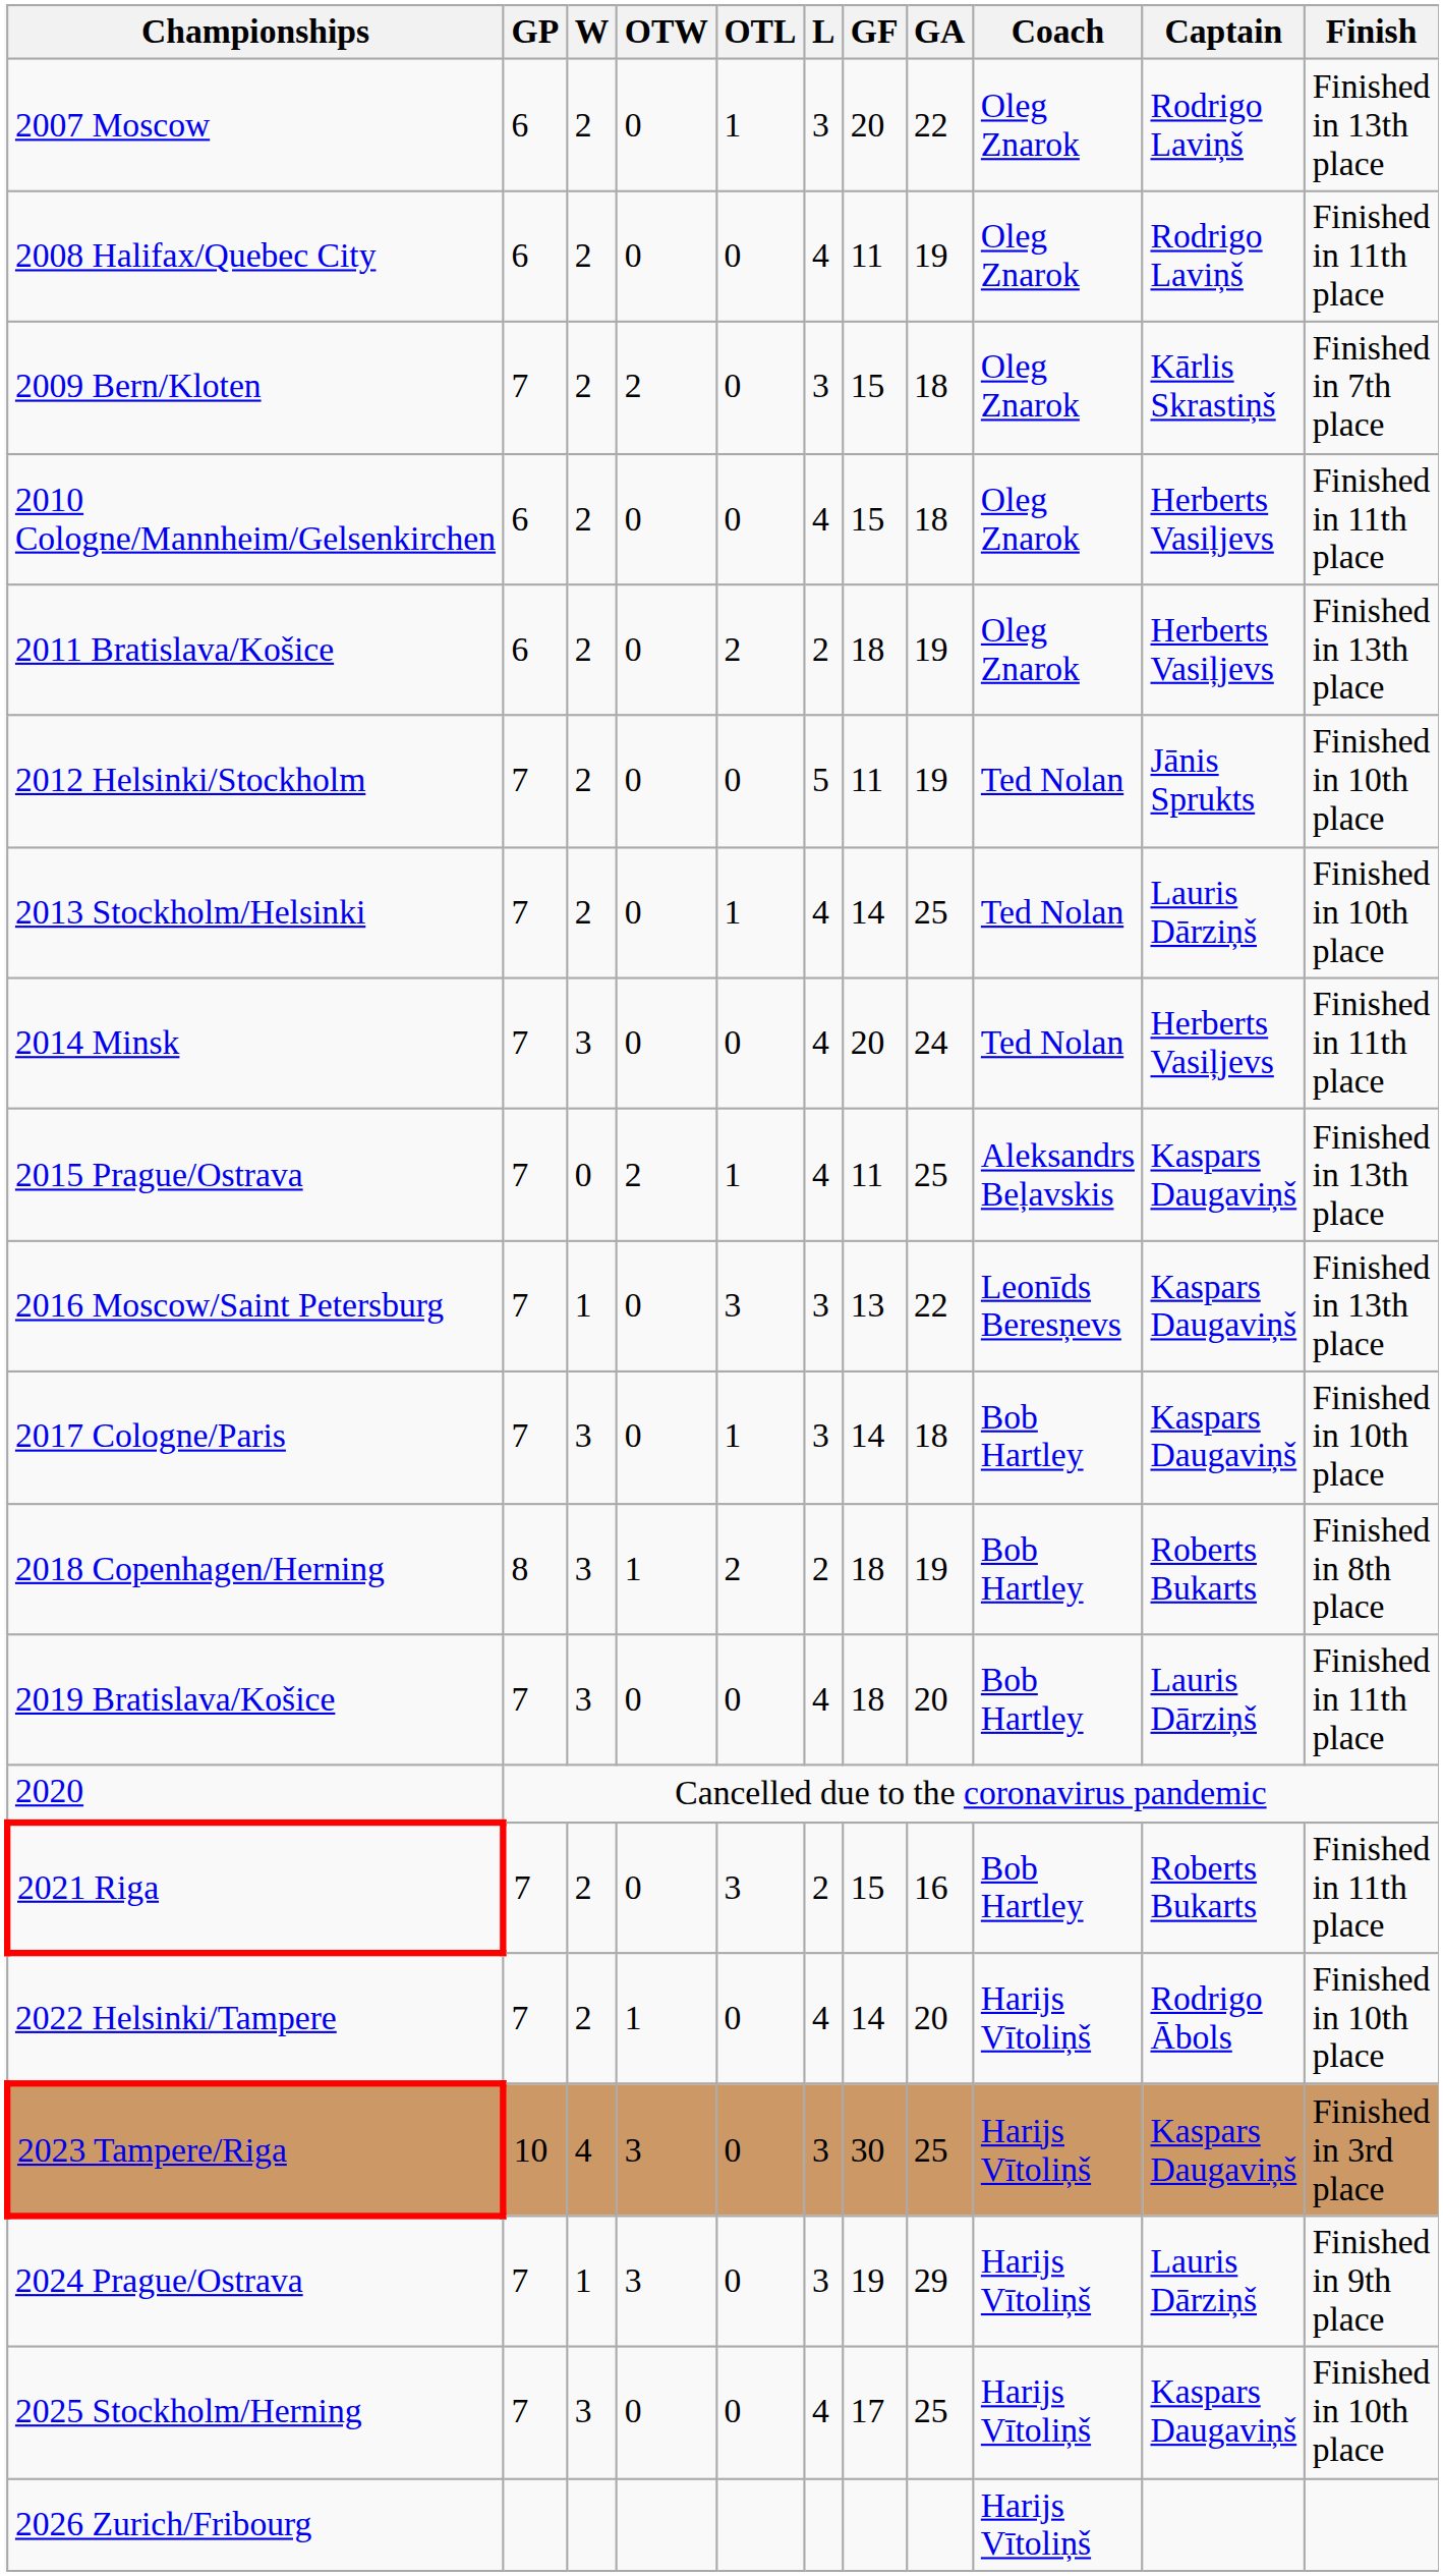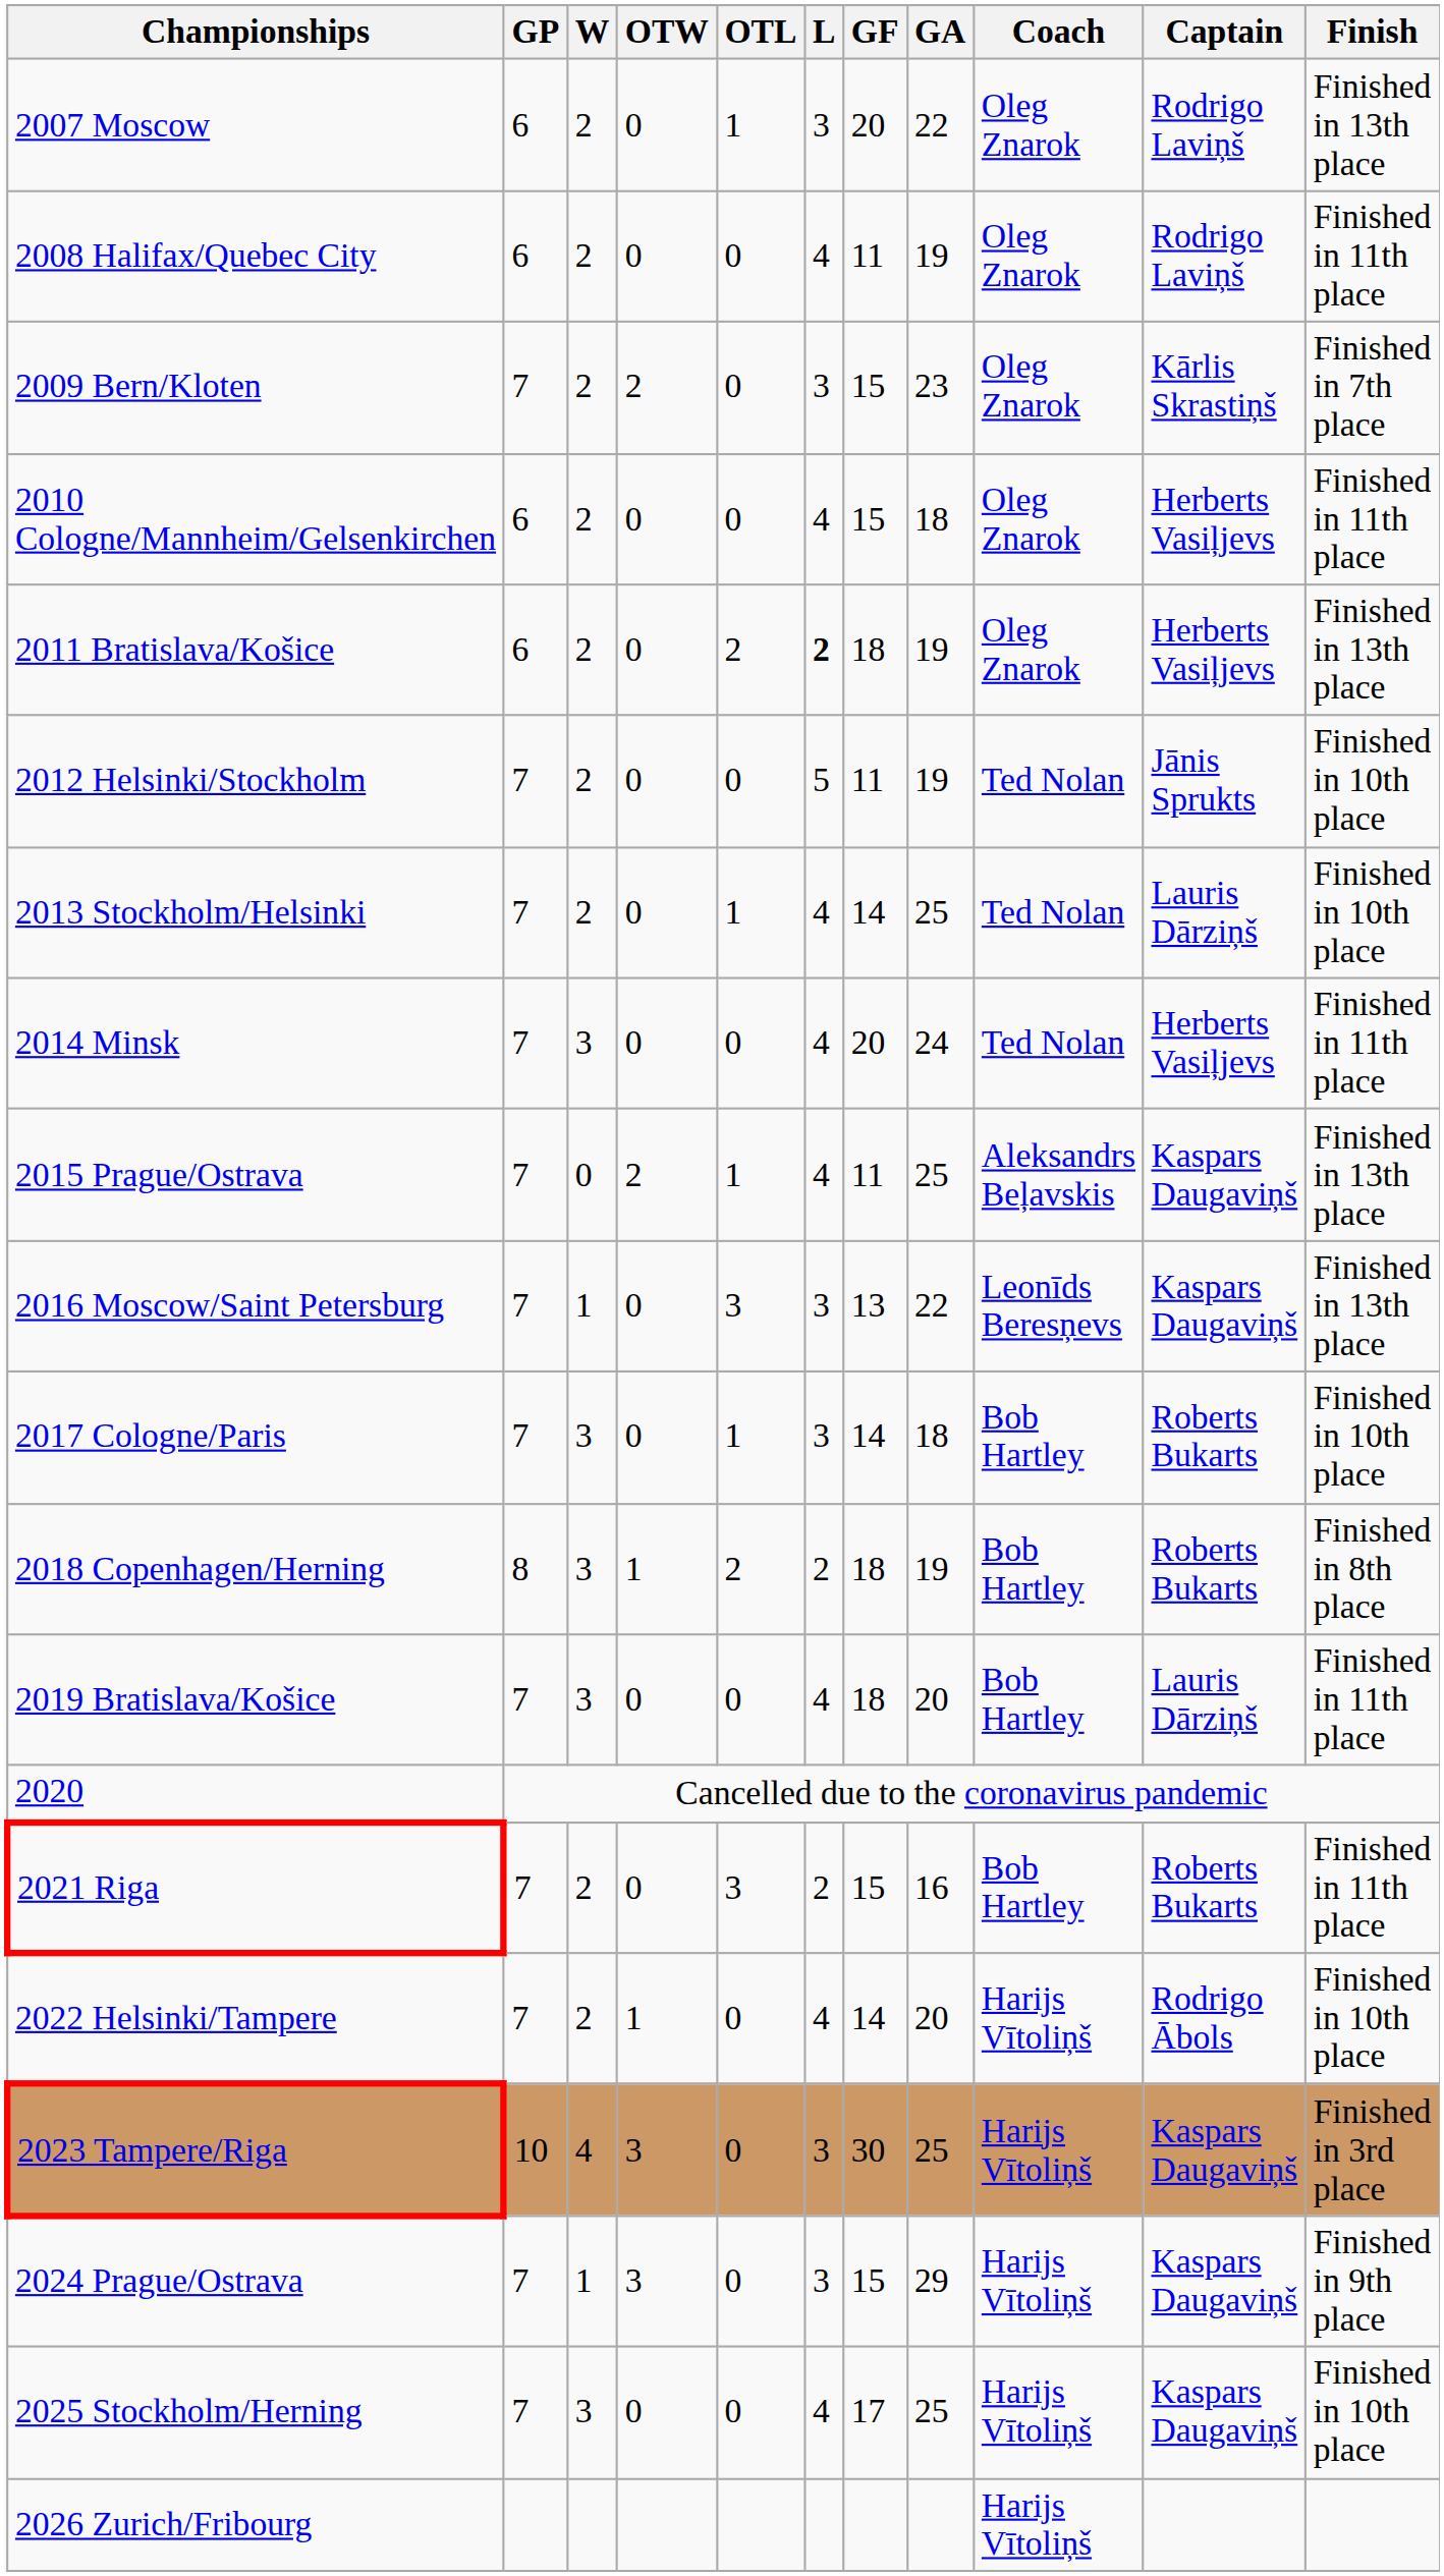 <table class="wikitable sortable">
 <tr>
 <th width=300px>Championships</th>
 <th>GP</th>
 <th>W</th>
 <th>OTW</th>
 <th>OTL</th>
 <th>L</th>
 <th>GF</th>
 <th>GA</th>
 <th>Coach</th>
 <th>Captain</th>
 <th>Finish</th>
 </tr>
 <tr>
 <td> <a href='#'>2007 Moscow</a></td>
 <td>6</td>
 <td>2</td>
 <td>0</td>
 <td>1</td>
 <td>3</td>
 <td>20</td>
 <td>22</td>
 <td><a href='#'>Oleg Znarok</a></td>
 <td><a href='#'>Rodrigo Laviņš</a></td>
 <td>Finished in 13th place</td>
 </tr>
 <tr>
 <td> <a href='#'>2008 Halifax/Quebec City</a></td>
 <td>6</td>
 <td>2</td>
 <td>0</td>
 <td>0</td>
 <td>4</td>
 <td>11</td>
 <td>19</td>
 <td><a href='#'>Oleg Znarok</a></td>
 <td><a href='#'>Rodrigo Laviņš</a></td>
 <td>Finished in 11th place</td>
 </tr>
 <tr>
 <td> <a href='#'>2009 Bern/Kloten</a></td>
 <td>7</td>
 <td>2</td>
 <td>2</td>
 <td>0</td>
 <td>3</td>
 <td>15</td>
-<td>18</td>
+<td>23</td>
 <td><a href='#'>Oleg Znarok</a></td>
 <td><a href='#'>Kārlis Skrastiņš</a></td>
 <td>Finished in 7th place</td>
 </tr>
 <tr>
 <td> <a href='#'>2010 Cologne/Mannheim/Gelsenkirchen</a></td>
 <td>6</td>
 <td>2</td>
 <td>0</td>
 <td>0</td>
 <td>4</td>
 <td>15</td>
 <td>18</td>
 <td><a href='#'>Oleg Znarok</a></td>
 <td><a href='#'>Herberts Vasiļjevs</a></td>
 <td>Finished in 11th place</td>
 </tr>
 <tr>
 <td> <a href='#'>2011 Bratislava/Košice</a></td>
 <td>6</td>
 <td>2</td>
 <td>0</td>
 <td>2</td>
-<td>2</td>
+<td><strong>2</strong></td>
 <td>18</td>
 <td>19</td>
 <td><a href='#'>Oleg Znarok</a></td>
 <td><a href='#'>Herberts Vasiļjevs</a></td>
 <td>Finished in 13th place</td>
 </tr>
 <tr>
 <td>  <a href='#'>2012 Helsinki/Stockholm</a></td>
 <td>7</td>
 <td>2</td>
 <td>0</td>
 <td>0</td>
 <td>5</td>
 <td>11</td>
 <td>19</td>
 <td><a href='#'>Ted Nolan</a></td>
 <td><a href='#'>Jānis Sprukts</a></td>
 <td>Finished in 10th place</td>
 </tr>
 <tr>
 <td>  <a href='#'>2013 Stockholm/Helsinki</a></td>
 <td>7</td>
 <td>2</td>
 <td>0</td>
 <td>1</td>
 <td>4</td>
 <td>14</td>
 <td>25</td>
 <td><a href='#'>Ted Nolan</a></td>
 <td><a href='#'>Lauris Dārziņš</a></td>
 <td>Finished in 10th place</td>
 </tr>
 <tr>
 <td> <a href='#'>2014 Minsk</a></td>
 <td>7</td>
 <td>3</td>
 <td>0</td>
 <td>0</td>
 <td>4</td>
 <td>20</td>
 <td>24</td>
 <td><a href='#'>Ted Nolan</a></td>
 <td><a href='#'>Herberts Vasiļjevs</a></td>
 <td>Finished in 11th place</td>
 </tr>
 <tr>
 <td> <a href='#'>2015 Prague/Ostrava</a></td>
 <td>7</td>
 <td>0</td>
 <td>2</td>
 <td>1</td>
 <td>4</td>
 <td>11</td>
 <td>25</td>
 <td><a href='#'>Aleksandrs Beļavskis</a></td>
 <td><a href='#'>Kaspars Daugaviņš</a></td>
 <td>Finished in 13th place</td>
 </tr>
 <tr>
 <td> <a href='#'>2016 Moscow/Saint Petersburg</a></td>
 <td>7</td>
 <td>1</td>
 <td>0</td>
 <td>3</td>
 <td>3</td>
 <td>13</td>
 <td>22</td>
 <td><a href='#'>Leonīds Beresņevs</a></td>
 <td><a href='#'>Kaspars Daugaviņš</a></td>
 <td>Finished in 13th place</td>
 </tr>
 <tr>
 <td>  <a href='#'>2017 Cologne/Paris</a></td>
 <td>7</td>
 <td>3</td>
 <td>0</td>
 <td>1</td>
 <td>3</td>
 <td>14</td>
 <td>18</td>
 <td><a href='#'>Bob Hartley</a></td>
-<td><a href='#'>Kaspars Daugaviņš</a></td>
+<td><a href='#'>Roberts Bukarts</a></td>
 <td>Finished in 10th place</td>
 </tr>
 <tr>
 <td> <a href='#'>2018 Copenhagen/Herning</a></td>
 <td>8</td>
 <td>3</td>
 <td>1</td>
 <td>2</td>
 <td>2</td>
 <td>18</td>
 <td>19</td>
 <td><a href='#'>Bob Hartley</a></td>
 <td><a href='#'>Roberts Bukarts</a></td>
 <td>Finished in 8th place</td>
 </tr>
 <tr>
 <td> <a href='#'>2019 Bratislava/Košice</a></td>
 <td>7</td>
 <td>3</td>
 <td>0</td>
 <td>0</td>
 <td>4</td>
 <td>18</td>
 <td>20</td>
 <td><a href='#'>Bob Hartley</a></td>
 <td><a href='#'>Lauris Dārziņš</a></td>
 <td>Finished in 11th place</td>
 </tr>
 <tr>
 <td><a href='#'>2020</a></td>
 <td colspan=10 align=center>Cancelled due to the <a href='#'>coronavirus pandemic</a></td>
 </tr>
 <tr>
 <td style="border: 3px solid red"> <a href='#'>2021 Riga</a></td>
 <td>7</td>
 <td>2</td>
 <td>0</td>
 <td>3</td>
 <td>2</td>
 <td>15</td>
 <td>16</td>
 <td><a href='#'>Bob Hartley</a></td>
 <td><a href='#'>Roberts Bukarts</a></td>
 <td>Finished in 11th place</td>
 </tr>
 <tr>
 <td> <a href='#'>2022 Helsinki/Tampere</a></td>
 <td>7</td>
 <td>2</td>
 <td>1</td>
 <td>0</td>
 <td>4</td>
 <td>14</td>
 <td>20</td>
 <td><a href='#'>Harijs Vītoliņš</a></td>
 <td><a href='#'>Rodrigo Ābols</a></td>
 <td>Finished in 10th place</td>
 </tr>
 <tr style="background:#c96;">
 <td style="border: 3px solid red">  <a href='#'>2023 Tampere/Riga</a></td>
 <td>10</td>
 <td>4</td>
 <td>3</td>
 <td>0</td>
 <td>3</td>
 <td>30</td>
 <td>25</td>
 <td><a href='#'>Harijs Vītoliņš</a></td>
 <td><a href='#'>Kaspars Daugaviņš</a></td>
 <td>Finished in 3rd place</td>
 </tr>
 <tr>
 <td> <a href='#'>2024 Prague/Ostrava</a></td>
 <td>7</td>
 <td>1</td>
 <td>3</td>
 <td>0</td>
 <td>3</td>
-<td>19</td>
+<td>15</td>
 <td>29</td>
 <td><a href='#'>Harijs Vītoliņš</a></td>
-<td><a href='#'>Lauris Dārziņš</a></td>
+<td><a href='#'>Kaspars Daugaviņš</a></td>
 <td>Finished in 9th place</td>
 </tr>
 <tr>
 <td>  <a href='#'>2025 Stockholm/Herning</a></td>
 <td>7</td>
 <td>3</td>
 <td>0</td>
 <td>0</td>
 <td>4</td>
 <td>17</td>
 <td>25</td>
 <td><a href='#'>Harijs Vītoliņš</a></td>
 <td><a href='#'>Kaspars Daugaviņš</a></td>
 <td>Finished in 10th place</td>
 </tr>
 <tr>
 <td> <a href='#'>2026 Zurich/Fribourg</a></td>
 <td></td>
 <td></td>
 <td></td>
 <td></td>
 <td></td>
 <td></td>
 <td></td>
 <td><a href='#'>Harijs Vītoliņš</a></td>
 <td></td>
 <td></td>
 </tr>
 </table>
